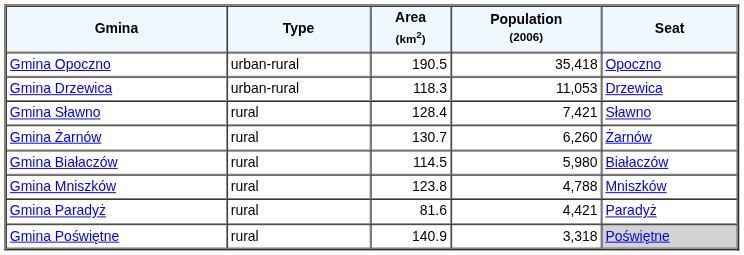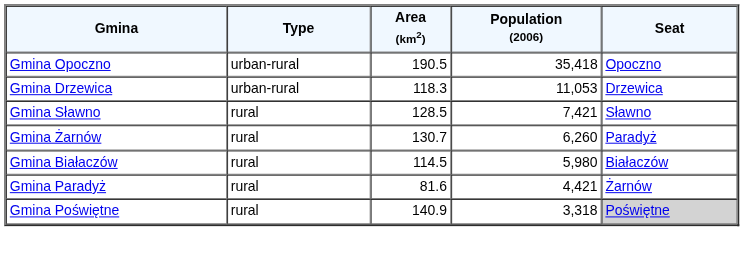 <table width="60%" border="2" cellpadding="3" cellspacing="0" style="font-size:90%;line-height:120%;">
 <tr bgcolor="F0F8FF">
 <td style="text-align:center;"><strong>Gmina</strong></td>
 <td style="text-align:center;"><strong>Type</strong></td>
 <td style="text-align:center;"><strong>Area<br><small>(km<sup>2</sup>)</small></strong></td>
 <td style="text-align:center;"><strong>Population<br><small>(2006)</small></strong></td>
 <td style="text-align:center;"><strong>Seat</strong></td>
 </tr>
 <tr>
 <td><a href='#'>Gmina Opoczno</a></td>
 <td>urban-rural</td>
 <td style="text-align:right;">190.5</td>
 <td style="text-align:right;">35,418</td>
 <td><a href='#'>Opoczno</a></td>
 </tr>
 <tr>
 <td><a href='#'>Gmina Drzewica</a></td>
 <td>urban-rural</td>
 <td style="text-align:right;">118.3</td>
 <td style="text-align:right;">11,053</td>
 <td><a href='#'>Drzewica</a></td>
 </tr>
 <tr>
 <td><a href='#'>Gmina Sławno</a></td>
 <td>rural</td>
-<td style="text-align:right;">128.4</td>
+<td style="text-align:right;">128.5</td>
 <td style="text-align:right;">7,421</td>
 <td><a href='#'>Sławno</a></td>
 </tr>
 <tr>
 <td><a href='#'>Gmina Żarnów</a></td>
 <td>rural</td>
 <td style="text-align:right;">130.7</td>
 <td style="text-align:right;">6,260</td>
-<td><a href='#'>Żarnów</a></td>
+<td><a href='#'>Paradyż</a></td>
 </tr>
 <tr>
 <td><a href='#'>Gmina Białaczów</a></td>
 <td>rural</td>
 <td style="text-align:right;">114.5</td>
 <td style="text-align:right;">5,980</td>
 <td><a href='#'>Białaczów</a></td>
 </tr>
 <tr>
-<td><a href='#'>Gmina Mniszków</a></td>
-<td>rural</td>
-<td style="text-align:right;">123.8</td>
-<td style="text-align:right;">4,788</td>
-<td><a href='#'>Mniszków</a></td>
-</tr>
-<tr>
 <td><a href='#'>Gmina Paradyż</a></td>
 <td>rural</td>
 <td style="text-align:right;">81.6</td>
 <td style="text-align:right;">4,421</td>
-<td><a href='#'>Paradyż</a></td>
+<td><a href='#'>Żarnów</a></td>
 </tr>
 <tr>
 <td><a href='#'>Gmina Poświętne</a></td>
 <td>rural</td>
 <td style="text-align:right;">140.9</td>
 <td style="text-align:right;">3,318</td>
 <td style="background: lightgrey;"><a href='#'>Poświętne</a></td>
 </tr>
 <tr>
 </tr>
 </table>
